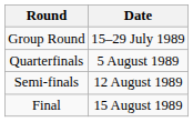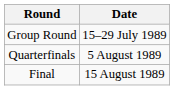 <table class="wikitable" style="text-align: center">
 <tr>
 <th>Round</th>
 <th>Date</th>
 </tr>
 <tr>
 <td>Group Round</td>
 <td>15–29 July 1989</td>
 </tr>
 <tr>
 <td>Quarterfinals</td>
 <td>5 August 1989</td>
 </tr>
 <tr>
-<td>Semi-finals</td>
-<td>12 August 1989</td>
-</tr>
-<tr>
 <td>Final</td>
 <td>15 August 1989</td>
 </tr>
 </table>
